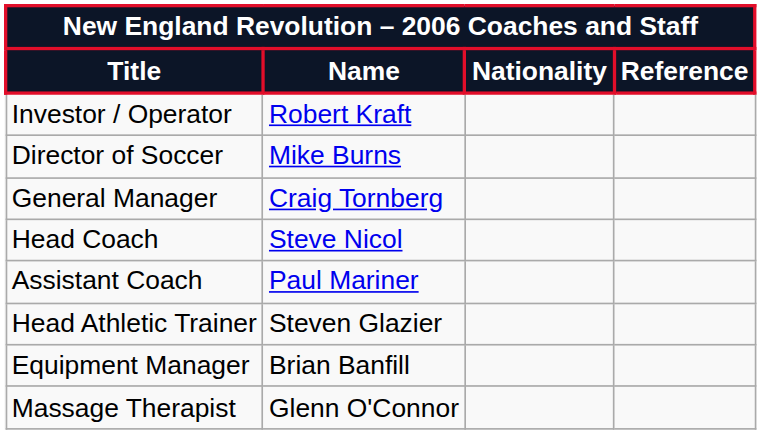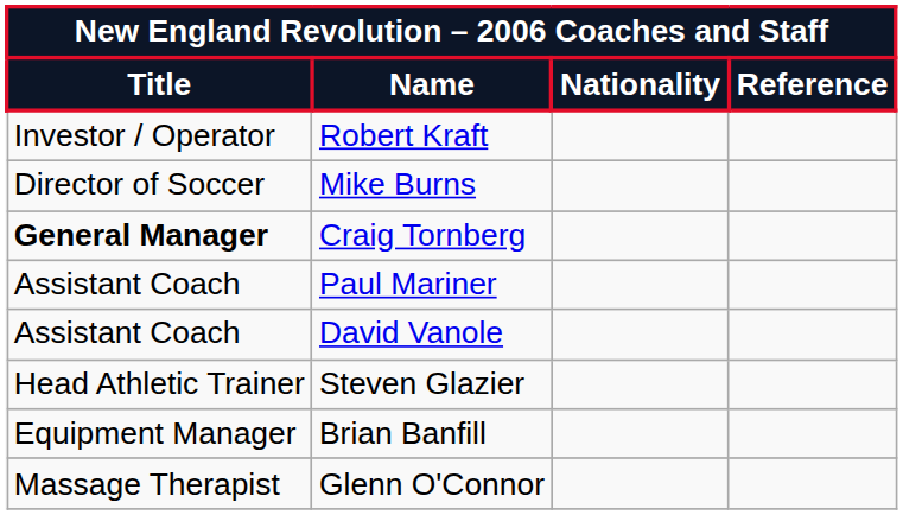 <table class="wikitable">
 <tr>
 <th colspan="4" style="background:#0c1527; color:#fff; border:2px solid #e20e2a; text-align: center; font-weight:bold;">New England Revolution – 2006 Coaches and Staff</th>
 </tr>
 <tr>
 <th style="background:#0c1527; color:#fff; border:2px solid #e20e2a;" scope="col">Title</th>
 <th style="background:#0c1527; color:#fff; border:2px solid #e20e2a;" scope="col">Name</th>
 <th style="background:#0c1527; color:#fff; border:2px solid #e20e2a;" scope="col">Nationality</th>
 <th style="background:#0c1527; color:#fff; border:2px solid #e20e2a;" scope="col">Reference</th>
 </tr>
 <tr>
 <td>Investor / Operator</td>
 <td><a href='#'>Robert Kraft</a></td>
 <td></td>
 <td></td>
 </tr>
 <tr>
 <td>Director of Soccer</td>
 <td><a href='#'>Mike Burns</a></td>
 <td></td>
 <td></td>
 </tr>
 <tr>
-<td>General Manager</td>
+<td><strong>General Manager</strong></td>
 <td><a href='#'>Craig Tornberg</a></td>
-<td></td>
-<td></td>
-</tr>
-<tr>
-<td>Head Coach</td>
-<td><a href='#'>Steve Nicol</a></td>
 <td></td>
 <td></td>
 </tr>
 <tr>
 <td>Assistant Coach</td>
 <td><a href='#'>Paul Mariner</a></td>
+<td></td>
+<td></td>
+</tr>
+<tr>
+<td>Assistant Coach</td>
+<td><a href='#'>David Vanole</a></td>
 <td></td>
 <td></td>
 </tr>
 <tr>
 <td>Head Athletic Trainer</td>
 <td>Steven Glazier</td>
 <td></td>
 <td></td>
 </tr>
 <tr>
 <td>Equipment Manager</td>
 <td>Brian Banfill</td>
 <td></td>
 <td></td>
 </tr>
 <tr>
 <td>Massage Therapist</td>
 <td>Glenn O'Connor</td>
 <td></td>
 <td></td>
 </tr>
 </table>
